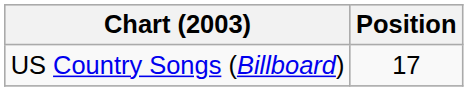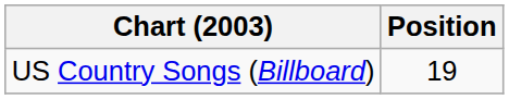 <table class="wikitable sortable">
 <tr>
 <th scope="col">Chart (2003)</th>
 <th scope="col">Position</th>
 </tr>
 <tr>
 <td>US <a href='#'>Country Songs</a> (<em><a href='#'>Billboard</a></em>)</td>
-<td align="center">17</td>
+<td align="center">19</td>
 </tr>
 </table>
